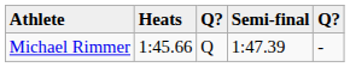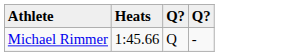 <table class="wikitable">
 <tr>
 <td !align="center" bgcolor="efefef"><strong>Athlete</strong></td>
 <td !align="center" bgcolor="efefef"><strong>Heats</strong></td>
 <td !align="center" bgcolor="efefef"><strong>Q?</strong></td>
-<td !align="center" bgcolor="efefef"><strong>Semi-final</strong></td>
 <td !align="center" bgcolor="efefef"><strong>Q?</strong></td>
 </tr>
 <tr>
 <td><a href='#'>Michael Rimmer</a></td>
 <td>1:45.66</td>
 <td>Q</td>
-<td>1:47.39</td>
 <td>-</td>
 </tr>
 </table>
